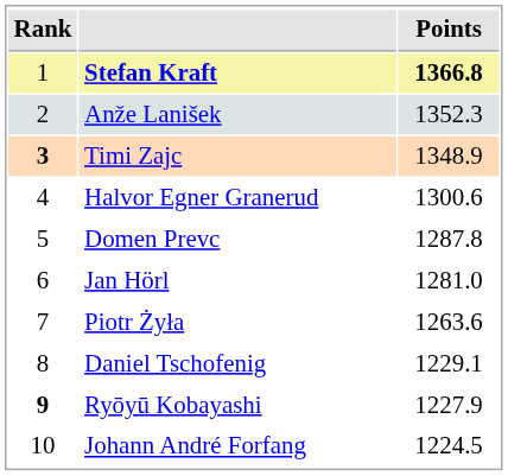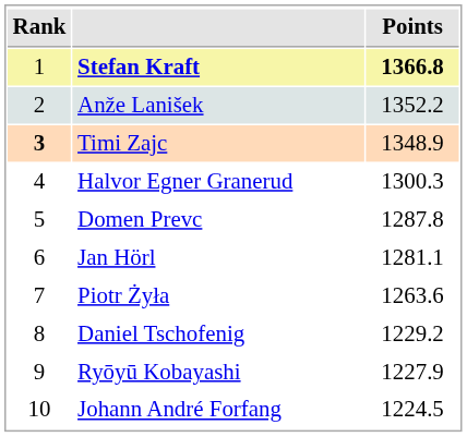 <table cellspacing="1" cellpadding="3" style="border:1px solid #AAAAAA;font-size:86%">
 <tr style="background-color: #E4E4E4;">
 </tr>
 <tr style="background-color: #E4E4E4;">
 <th style="border-bottom:1px solid #AAAAAA; width: 10px;">Rank</th>
 <th style="border-bottom:1px solid #AAAAAA; width: 170px;"></th>
 <th style="border-bottom:1px solid #AAAAAA; width: 50px;">Points</th>
 </tr>
 <tr style="background:#f7f6a8;">
 <td align=center>1</td>
 <td> <strong><a href='#'>Stefan Kraft</a></strong></td>
 <td align=center><strong>1366.8</strong></td>
 </tr>
 <tr style="background:#dce5e5;">
 <td align=center>2</td>
 <td> <a href='#'>Anže Lanišek</a></td>
-<td align=center>1352.3</td>
+<td align=center>1352.2</td>
 </tr>
 <tr style="background:#ffdab9;">
 <td align=center><strong>3</strong></td>
 <td> <a href='#'>Timi Zajc</a></td>
 <td align=center>1348.9</td>
 </tr>
 <tr>
 <td align=center>4</td>
 <td> <a href='#'>Halvor Egner Granerud</a></td>
-<td align=center>1300.6</td>
+<td align=center>1300.3</td>
 </tr>
 <tr>
 <td align=center>5</td>
 <td> <a href='#'>Domen Prevc</a></td>
 <td align=center>1287.8</td>
 </tr>
 <tr>
 <td align=center>6</td>
 <td> <a href='#'>Jan Hörl</a></td>
-<td align=center>1281.0</td>
+<td align=center>1281.1</td>
 </tr>
 <tr>
 <td align=center>7</td>
 <td> <a href='#'>Piotr Żyła</a></td>
 <td align=center>1263.6</td>
 </tr>
 <tr>
 <td align=center>8</td>
 <td> <a href='#'>Daniel Tschofenig</a></td>
-<td align=center>1229.1</td>
+<td align=center>1229.2</td>
 </tr>
 <tr>
-<td align=center><strong>9</strong></td>
+<td align=center>9</td>
 <td> <a href='#'>Ryōyū Kobayashi</a></td>
 <td align=center>1227.9</td>
 </tr>
 <tr>
 <td align=center>10</td>
 <td> <a href='#'>Johann André Forfang</a></td>
 <td align=center>1224.5</td>
 </tr>
 </table>
